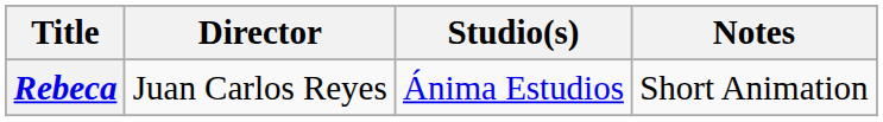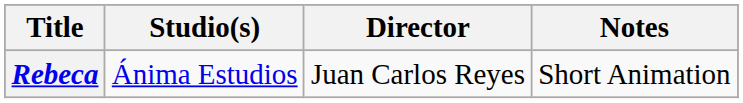 <table class="wikitable sortable">
 <tr>
 <th>Title</th>
+<th>Studio(s)</th>
 <th>Director</th>
-<th>Studio(s)</th>
 <th>Notes</th>
 </tr>
 <tr>
 <th><em><a href='#'>Rebeca</a></em></th>
+<td><a href='#'>Ánima Estudios</a></td>
 <td>Juan Carlos Reyes</td>
-<td><a href='#'>Ánima Estudios</a></td>
 <td>Short Animation</td>
 </tr>
 </table>
